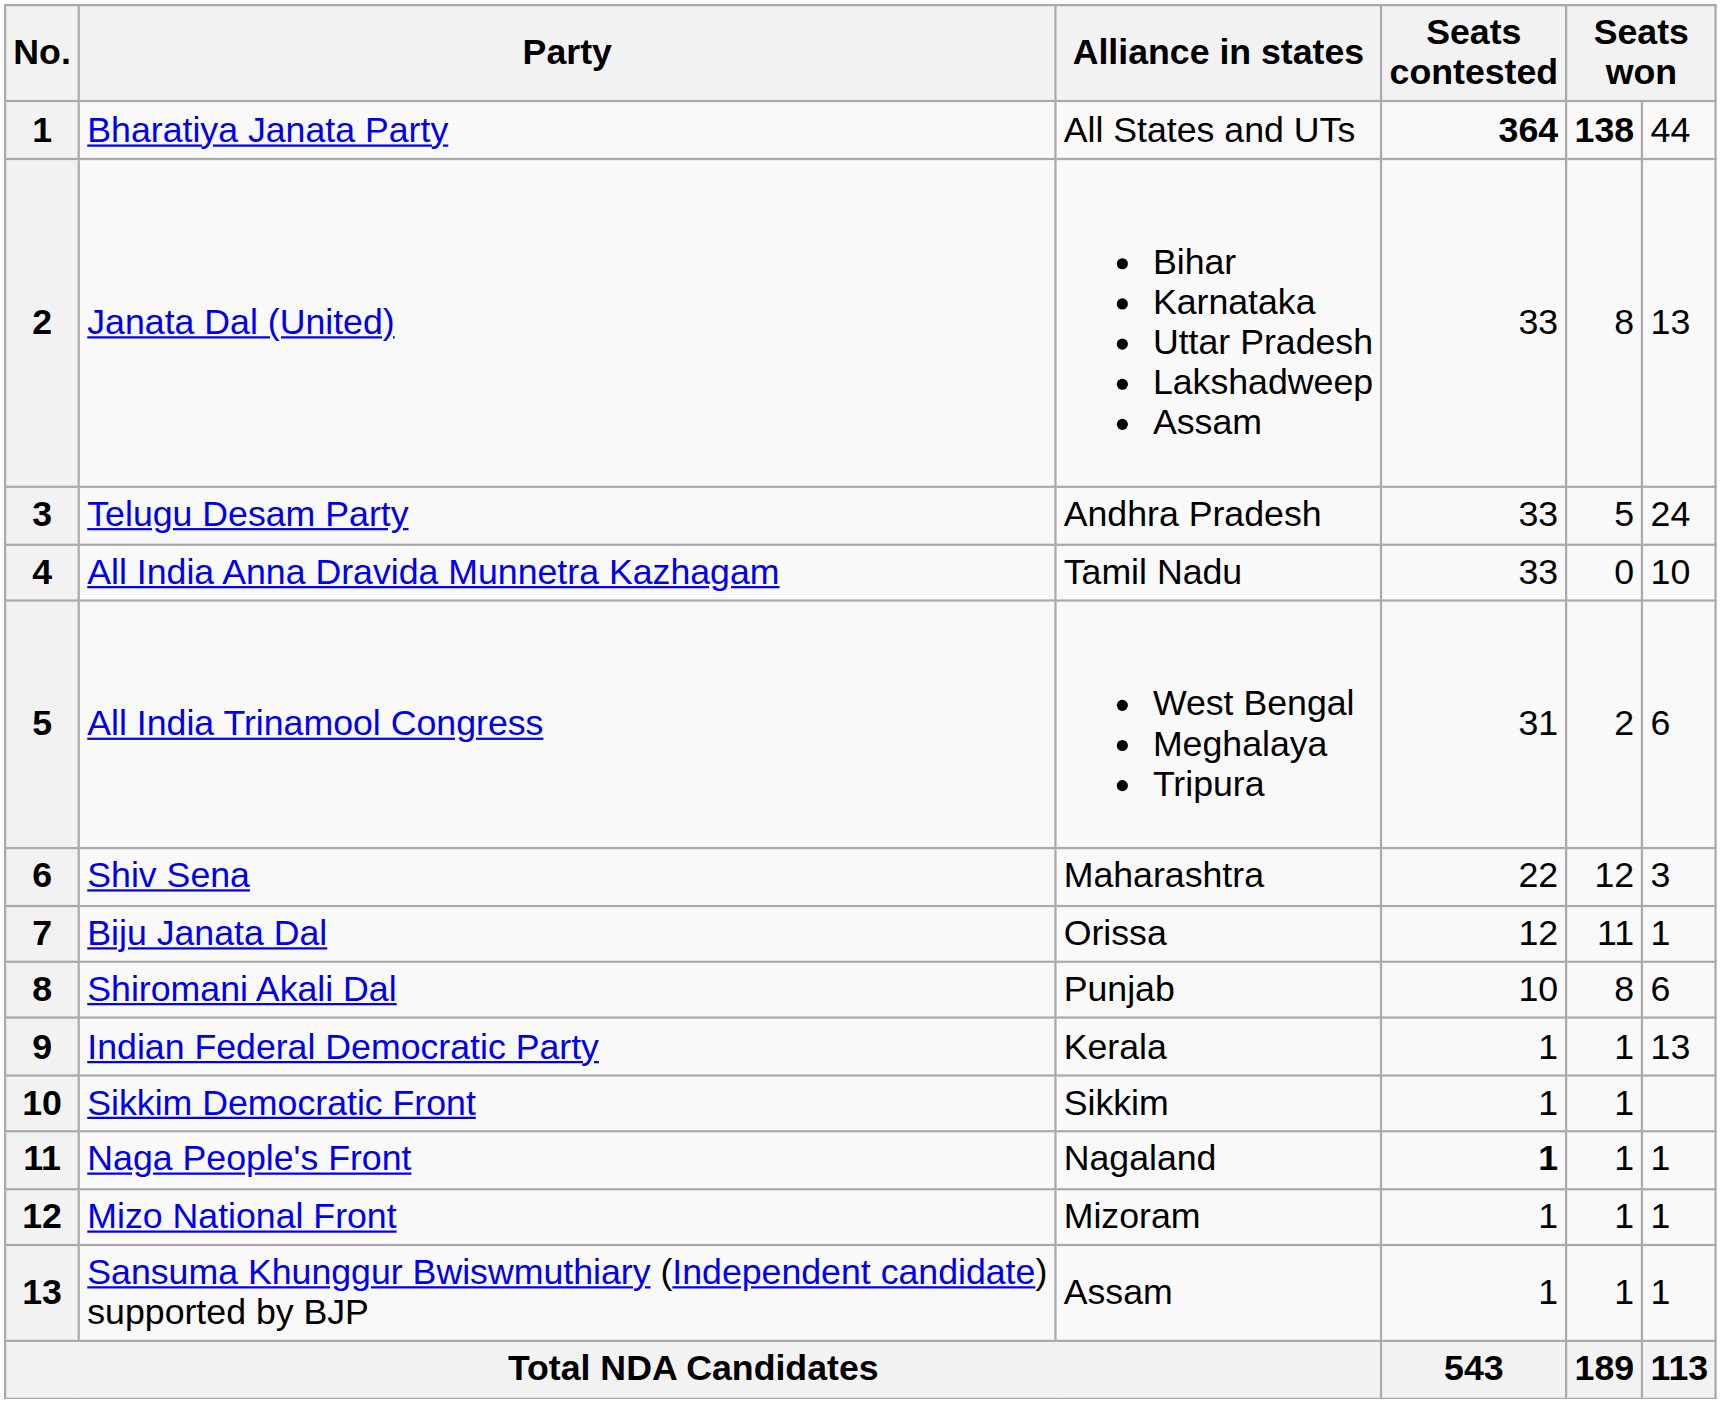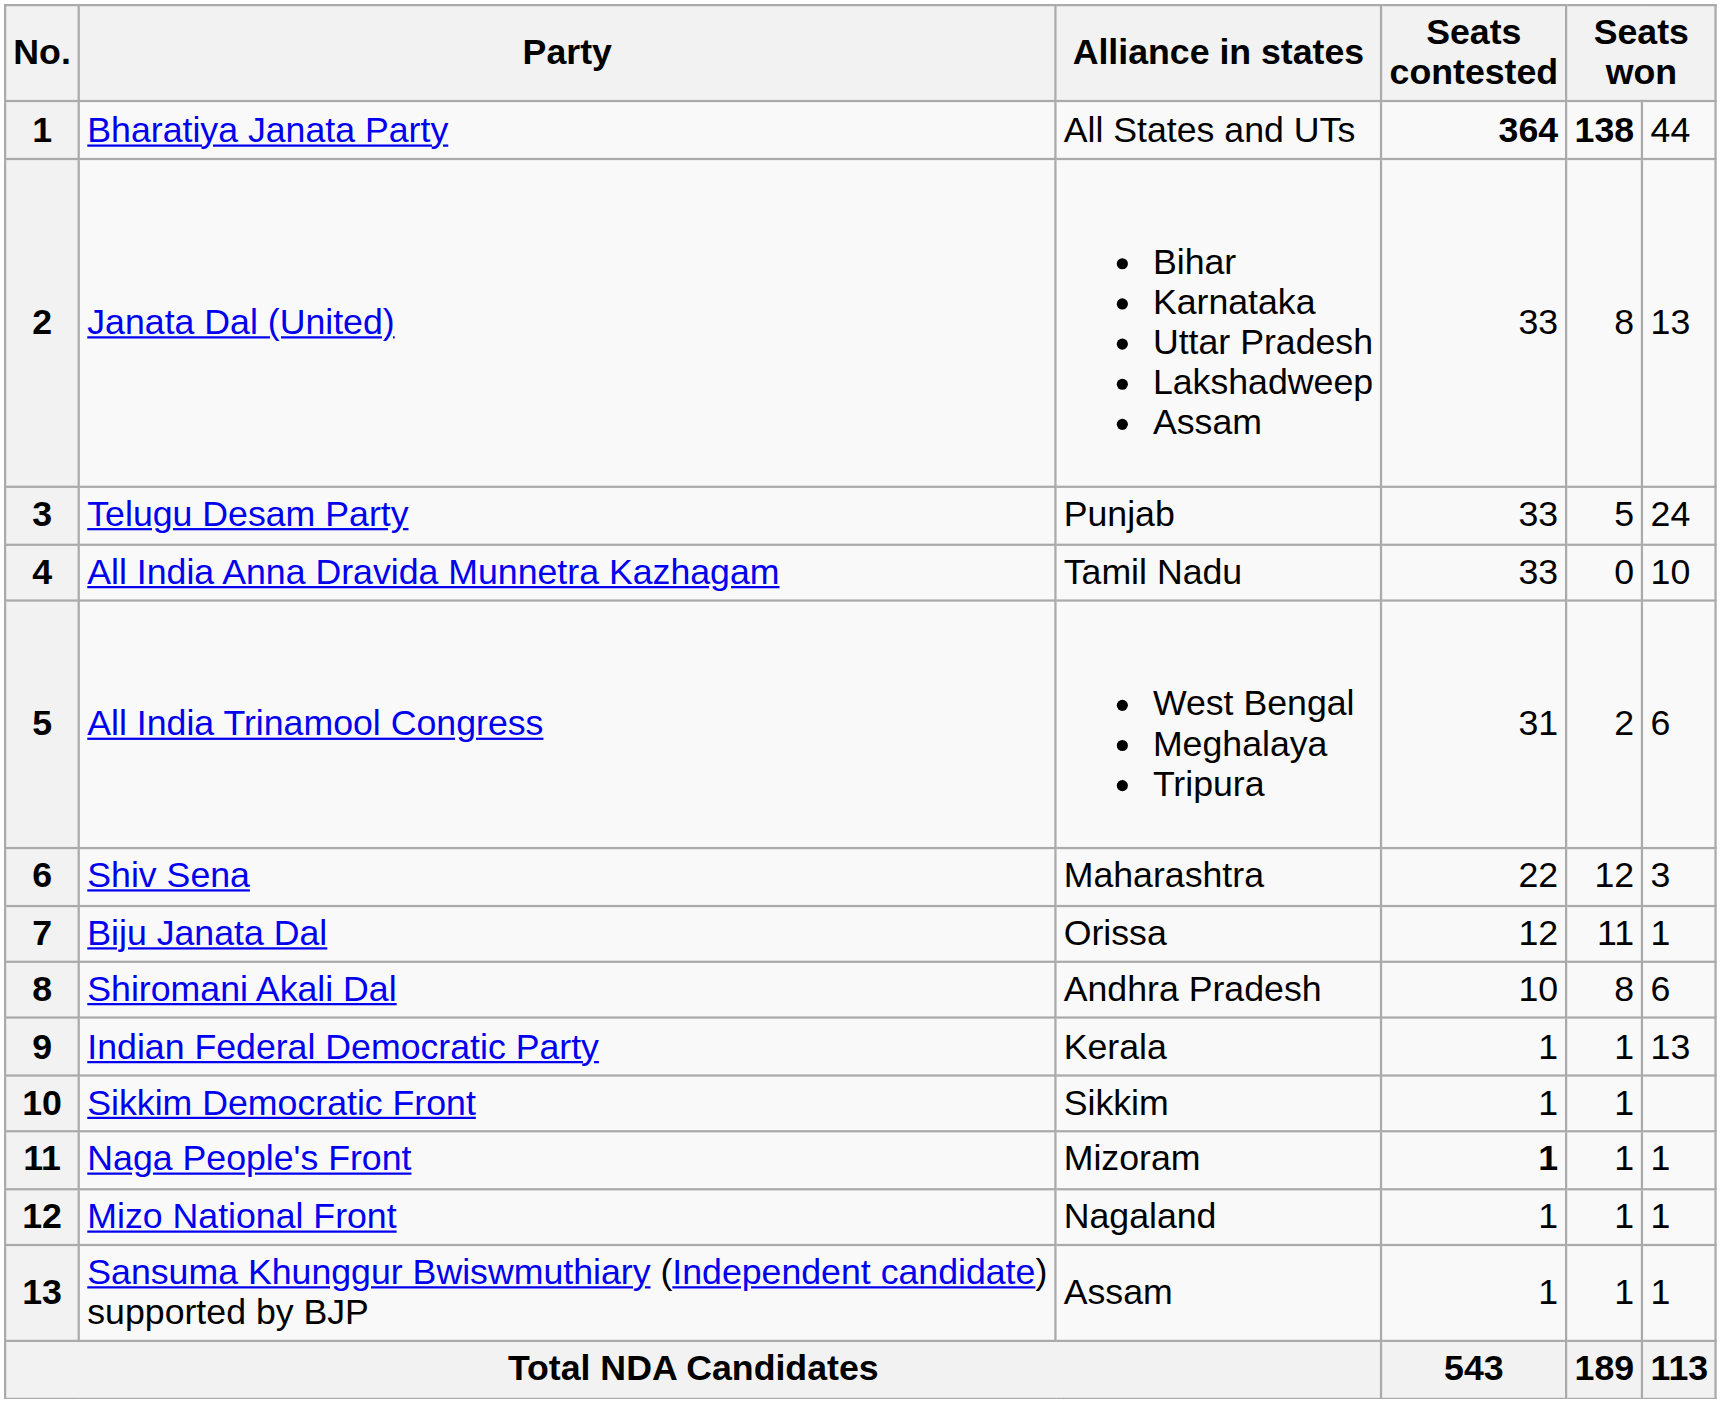 <table class="wikitable sortable" style="border:1px solid black; border:0">
 <tr>
 <th>No.</th>
 <th>Party</th>
 <th>Alliance in states</th>
 <th>Seats <br>contested</th>
 <th colspan="2">Seats <br>won</th>
 </tr>
 <tr>
 <th align="center">1</th>
 <td><a href='#'>Bharatiya Janata Party</a></td>
 <td>All States and UTs</td>
 <td align=right><strong>364</strong></td>
 <td align=right><strong>138</strong></td>
 <td> 44</td>
 </tr>
 <tr>
 <th align="center">2</th>
 <td><a href='#'>Janata Dal (United)</a></td>
 <td><br><ul><li>Bihar</li><li>Karnataka</li><li>Uttar Pradesh</li><li>Lakshadweep</li><li>Assam</li></ul></td>
 <td align=right>33</td>
 <td align=right>8</td>
 <td> 13</td>
 </tr>
 <tr>
 <th align="center">3</th>
 <td><a href='#'>Telugu Desam Party</a></td>
-<td>Andhra Pradesh</td>
+<td>Punjab</td>
 <td align=right>33</td>
 <td align=right>5</td>
 <td> 24</td>
 </tr>
 <tr>
 <th align="center">4</th>
 <td><a href='#'>All India Anna Dravida Munnetra Kazhagam</a></td>
 <td>Tamil Nadu</td>
 <td align=right>33</td>
 <td align=right>0</td>
 <td> 10</td>
 </tr>
 <tr>
 <th align="center">5</th>
 <td><a href='#'>All India Trinamool Congress</a></td>
 <td><br><ul><li>West Bengal</li><li>Meghalaya</li><li>Tripura</li></ul></td>
 <td align=right>31</td>
 <td align=right>2</td>
 <td> 6</td>
 </tr>
 <tr>
 <th align="center">6</th>
 <td><a href='#'>Shiv Sena</a></td>
 <td>Maharashtra</td>
 <td align=right>22</td>
 <td align=right>12</td>
 <td> 3</td>
 </tr>
 <tr>
 <th align="center">7</th>
 <td><a href='#'>Biju Janata Dal</a></td>
 <td>Orissa</td>
 <td align=right>12</td>
 <td align=right>11</td>
 <td> 1</td>
 </tr>
 <tr>
 <th align="center">8</th>
 <td><a href='#'>Shiromani Akali Dal</a></td>
-<td>Punjab</td>
+<td>Andhra Pradesh</td>
 <td align=right>10</td>
 <td align=right>8</td>
 <td> 6</td>
 </tr>
 <tr>
 <th align="center">9</th>
 <td><a href='#'>Indian Federal Democratic Party</a></td>
 <td>Kerala</td>
 <td align=right>1</td>
 <td align=right>1</td>
 <td> 13</td>
 </tr>
 <tr>
 <th align="center">10</th>
 <td><a href='#'>Sikkim Democratic Front</a></td>
 <td>Sikkim</td>
 <td align=right>1</td>
 <td align=right>1</td>
 <td></td>
 </tr>
 <tr>
 <th align="center">11</th>
 <td><a href='#'>Naga People's Front</a></td>
-<td>Nagaland</td>
+<td>Mizoram</td>
 <td align=right><strong>1</strong></td>
 <td align=right>1</td>
 <td> 1</td>
 </tr>
 <tr>
 <th align="center">12</th>
 <td><a href='#'>Mizo National Front</a></td>
-<td>Mizoram</td>
+<td>Nagaland</td>
 <td align=right>1</td>
 <td align=right>1</td>
 <td> 1</td>
 </tr>
 <tr>
 <th align="center">13</th>
 <td><a href='#'>Sansuma Khunggur Bwiswmuthiary</a> (<a href='#'>Independent candidate</a>)<br>supported by BJP</td>
 <td>Assam</td>
 <td align=right>1</td>
 <td align=right>1</td>
 <td> 1</td>
 </tr>
 <tr>
 <th colspan="3">Total NDA Candidates</th>
 <th><strong>543</strong></th>
 <th><strong>189</strong></th>
 <th> 113</th>
 </tr>
 </table>
